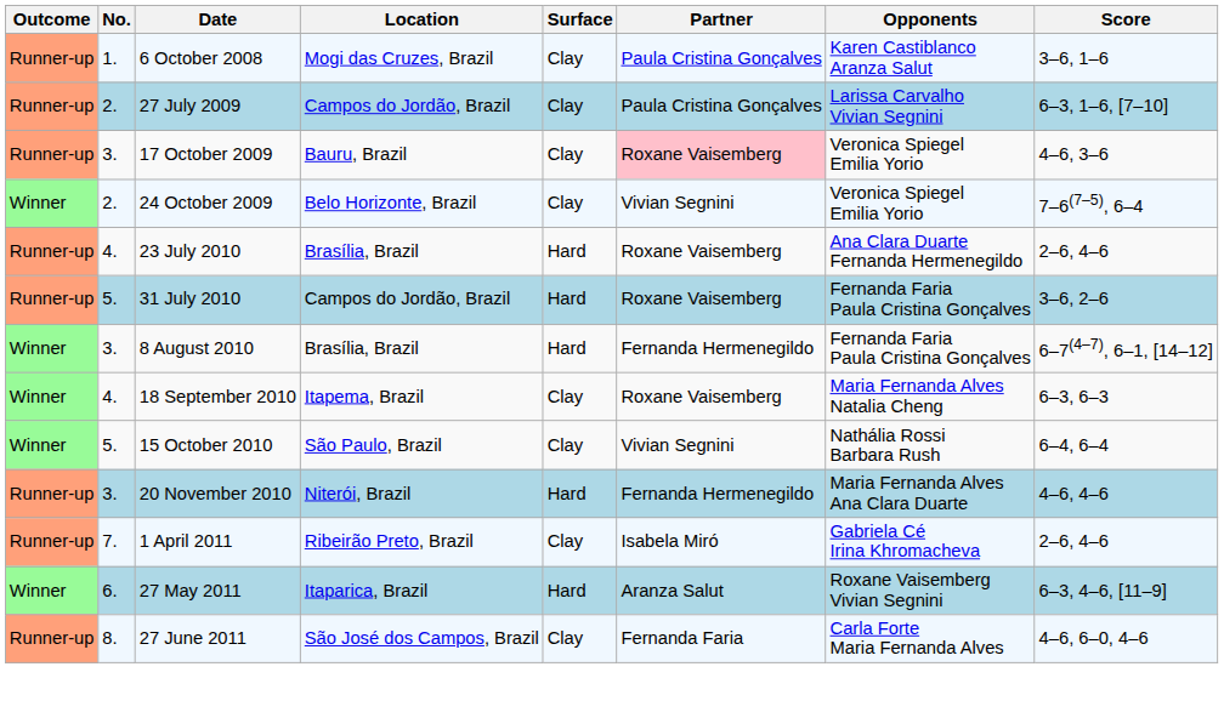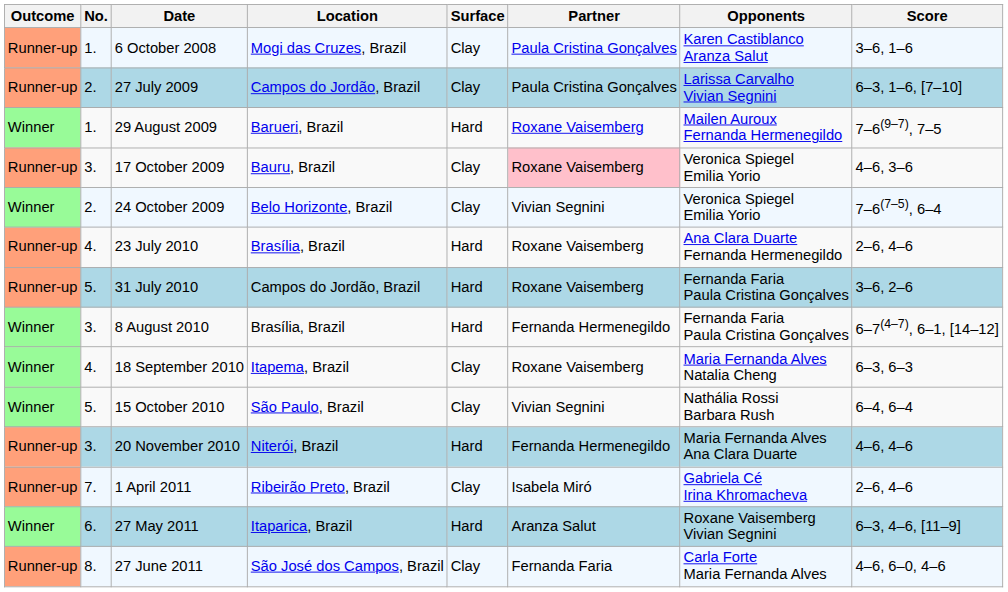 <table class="sortable wikitable">
 <tr>
 <th>Outcome</th>
 <th>No.</th>
 <th>Date</th>
 <th>Location</th>
 <th>Surface</th>
 <th>Partner</th>
 <th>Opponents</th>
 <th class="unsortable">Score</th>
 </tr>
 <tr style="background:#f0f8ff;">
 <td bgcolor="FFA07A">Runner-up</td>
 <td>1.</td>
 <td>6 October 2008</td>
 <td><a href='#'>Mogi das Cruzes</a>, Brazil</td>
 <td>Clay</td>
 <td> <a href='#'>Paula Cristina Gonçalves</a></td>
 <td> <a href='#'>Karen Castiblanco</a> <br>  <a href='#'>Aranza Salut</a></td>
 <td>3–6, 1–6</td>
 </tr>
 <tr style="background:lightblue;">
 <td bgcolor="FFA07A">Runner-up</td>
 <td>2.</td>
 <td>27 July 2009</td>
 <td><a href='#'>Campos do Jordão</a>, Brazil</td>
 <td>Clay</td>
 <td> Paula Cristina Gonçalves</td>
 <td> <a href='#'>Larissa Carvalho</a> <br>  <a href='#'>Vivian Segnini</a></td>
 <td>6–3, 1–6, [7–10]</td>
+</tr>
+<tr>
+<td bgcolor="98FB98">Winner</td>
+<td>1.</td>
+<td>29 August 2009</td>
+<td><a href='#'>Barueri</a>, Brazil</td>
+<td>Hard</td>
+<td> <a href='#'>Roxane Vaisemberg</a></td>
+<td> <a href='#'>Mailen Auroux</a> <br>  <a href='#'>Fernanda Hermenegildo</a></td>
+<td>7–6<sup>(9–7)</sup>, 7–5</td>
 </tr>
 <tr>
 <td bgcolor="FFA07A">Runner-up</td>
 <td>3.</td>
 <td>17 October 2009</td>
 <td><a href='#'>Bauru</a>, Brazil</td>
 <td>Clay</td>
 <td style="background: pink;"> Roxane Vaisemberg</td>
 <td> Veronica Spiegel <br>  Emilia Yorio</td>
 <td>4–6, 3–6</td>
 </tr>
 <tr bgcolor="#f0f8ff">
 <td bgcolor="98FB98">Winner</td>
 <td>2.</td>
 <td>24 October 2009</td>
 <td><a href='#'>Belo Horizonte</a>, Brazil</td>
 <td>Clay</td>
 <td> Vivian Segnini</td>
 <td> Veronica Spiegel <br>  Emilia Yorio</td>
 <td>7–6<sup>(7–5)</sup>, 6–4</td>
 </tr>
 <tr>
 <td bgcolor="FFA07A">Runner-up</td>
 <td>4.</td>
 <td>23 July 2010</td>
 <td><a href='#'>Brasília</a>, Brazil</td>
 <td>Hard</td>
 <td> Roxane Vaisemberg</td>
 <td> <a href='#'>Ana Clara Duarte</a> <br>  Fernanda Hermenegildo</td>
 <td>2–6, 4–6</td>
 </tr>
 <tr style="background:lightblue;">
 <td bgcolor="FFA07A">Runner-up</td>
 <td>5.</td>
 <td>31 July 2010</td>
 <td>Campos do Jordão, Brazil</td>
 <td>Hard</td>
 <td> Roxane Vaisemberg</td>
 <td> Fernanda Faria <br>  Paula Cristina Gonçalves</td>
 <td>3–6, 2–6</td>
 </tr>
 <tr>
 <td bgcolor="98FB98">Winner</td>
 <td>3.</td>
 <td>8 August 2010</td>
 <td>Brasília, Brazil</td>
 <td>Hard</td>
 <td> Fernanda Hermenegildo</td>
 <td> Fernanda Faria <br>  Paula Cristina Gonçalves</td>
 <td>6–7<sup>(4–7)</sup>, 6–1, [14–12]</td>
 </tr>
 <tr>
 <td bgcolor="98FB98">Winner</td>
 <td>4.</td>
 <td>18 September 2010</td>
 <td><a href='#'>Itapema</a>, Brazil</td>
 <td>Clay</td>
 <td> Roxane Vaisemberg</td>
 <td> <a href='#'>Maria Fernanda Alves</a> <br>  Natalia Cheng</td>
 <td>6–3, 6–3</td>
 </tr>
 <tr>
 <td bgcolor="98FB98">Winner</td>
 <td>5.</td>
 <td>15 October 2010</td>
 <td><a href='#'>São Paulo</a>, Brazil</td>
 <td>Clay</td>
 <td> Vivian Segnini</td>
 <td> Nathália Rossi <br>  Barbara Rush</td>
 <td>6–4, 6–4</td>
 </tr>
 <tr style="background:lightblue;">
 <td bgcolor="FFA07A">Runner-up</td>
 <td>3.</td>
 <td>20 November 2010</td>
 <td><a href='#'>Niterói</a>, Brazil</td>
 <td>Hard</td>
 <td> Fernanda Hermenegildo</td>
 <td> Maria Fernanda Alves <br>  Ana Clara Duarte</td>
 <td>4–6, 4–6</td>
 </tr>
 <tr style="background:#f0f8ff;">
 <td style="background:#ffa07a;">Runner-up</td>
 <td>7.</td>
 <td>1 April 2011</td>
 <td><a href='#'>Ribeirão Preto</a>, Brazil</td>
 <td>Clay</td>
 <td> Isabela Miró</td>
 <td> <a href='#'>Gabriela Cé</a> <br>  <a href='#'>Irina Khromacheva</a></td>
 <td>2–6, 4–6</td>
 </tr>
 <tr style="background:lightblue;">
 <td bgcolor="98FB98">Winner</td>
 <td>6.</td>
 <td>27 May 2011</td>
 <td><a href='#'>Itaparica</a>, Brazil</td>
 <td>Hard</td>
 <td> Aranza Salut</td>
 <td> Roxane Vaisemberg <br>  Vivian Segnini</td>
 <td>6–3, 4–6, [11–9]</td>
 </tr>
 <tr style="background:#f0f8ff;">
 <td style="background:#ffa07a;">Runner-up</td>
 <td>8.</td>
 <td>27 June 2011</td>
 <td><a href='#'>São José dos Campos</a>, Brazil</td>
 <td>Clay</td>
 <td> Fernanda Faria</td>
 <td> <a href='#'>Carla Forte</a> <br>  Maria Fernanda Alves</td>
 <td>4–6, 6–0, 4–6</td>
 </tr>
 </table>
